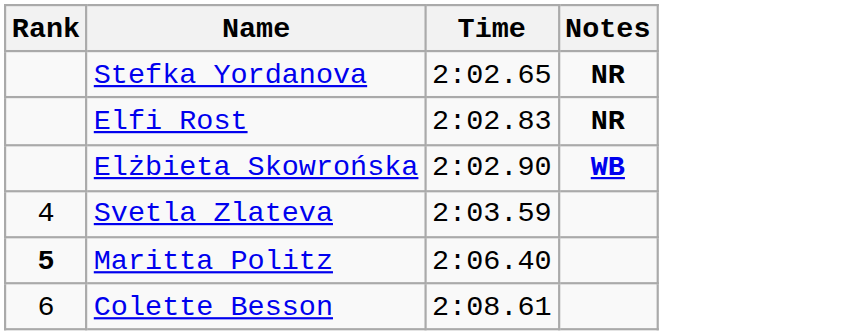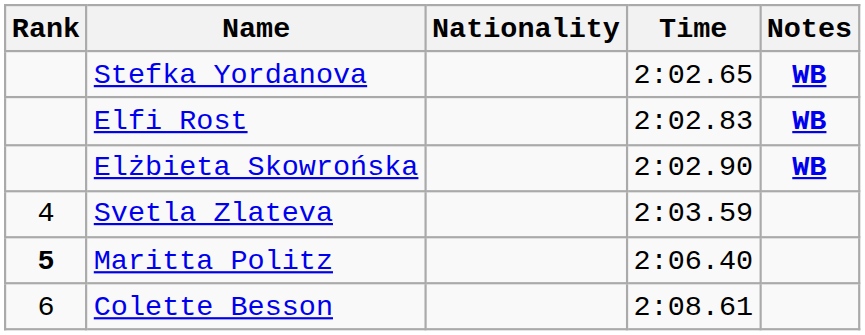 <table class="wikitable sortable" style="text-align:center">
 <tr>
 <th>Rank</th>
 <th>Name</th>
+<th>Nationality</th>
 <th>Time</th>
 <th>Notes</th>
 </tr>
 <tr>
 <td></td>
 <td align="left"><a href='#'>Stefka Yordanova</a></td>
+<td align=left></td>
 <td>2:02.65</td>
-<td><strong>NR</strong></td>
+<td><strong><a href='#'>WB</a></strong></td>
 </tr>
 <tr>
 <td></td>
 <td align="left"><a href='#'>Elfi Rost</a></td>
+<td align=left></td>
 <td>2:02.83</td>
-<td><strong>NR</strong></td>
+<td><strong><a href='#'>WB</a></strong></td>
 </tr>
 <tr>
 <td></td>
 <td align="left"><a href='#'>Elżbieta Skowrońska</a></td>
+<td align=left></td>
 <td>2:02.90</td>
 <td><strong><a href='#'>WB</a></strong></td>
 </tr>
 <tr>
 <td>4</td>
 <td align="left"><a href='#'>Svetla Zlateva</a></td>
+<td align=left></td>
 <td>2:03.59</td>
 <td></td>
 </tr>
 <tr>
 <td><strong>5</strong></td>
 <td align="left"><a href='#'>Maritta Politz</a></td>
+<td align=left></td>
 <td>2:06.40</td>
 <td></td>
 </tr>
 <tr>
 <td>6</td>
 <td align="left"><a href='#'>Colette Besson</a></td>
+<td align=left></td>
 <td>2:08.61</td>
 <td></td>
 </tr>
 </table>
